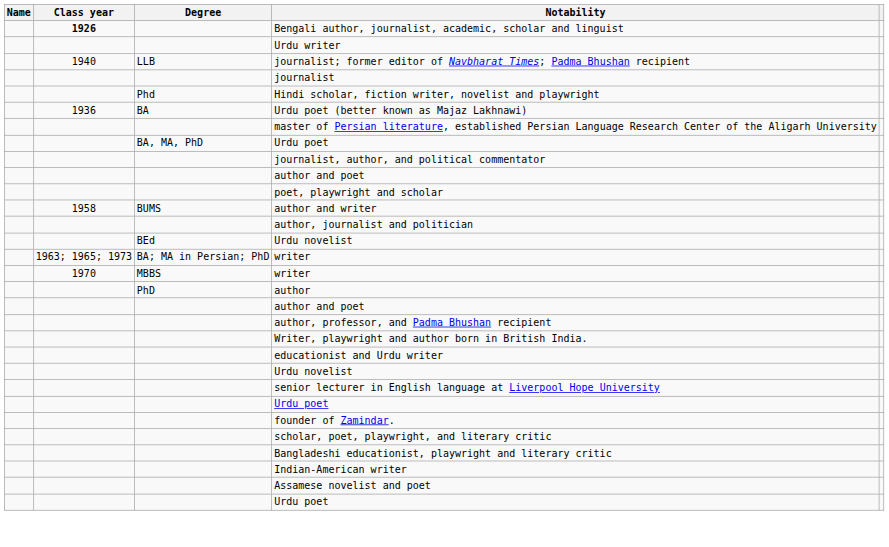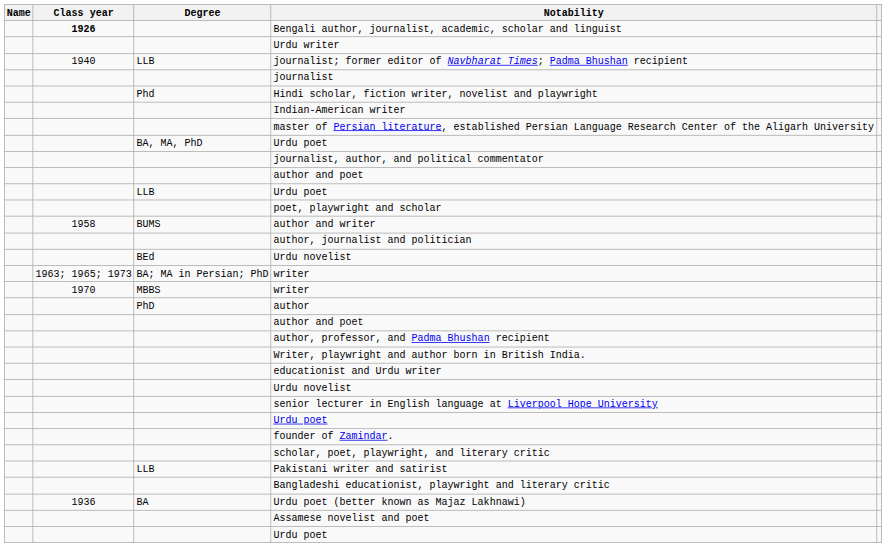 <table class="wikitable sortable">
 <tr>
 <th>Name</th>
 <th data-sort-type="isoDate">Class year</th>
 <th class="unsortable">Degree</th>
 <th class="unsortable">Notability</th>
 <th class="unsortable"></th>
 </tr>
 <tr>
 <td></td>
 <td style="text-align:center;"><strong>1926</strong></td>
 <td></td>
 <td>Bengali author, journalist, academic, scholar and linguist</td>
 <td style="text-align:center;"></td>
 </tr>
 <tr>
 <td></td>
 <td style="text-align:center;"></td>
 <td></td>
 <td>Urdu writer</td>
 <td style="text-align:center;"></td>
 </tr>
 <tr>
 <td></td>
 <td style="text-align:center;">1940</td>
 <td>LLB</td>
 <td>journalist; former editor of <em><a href='#'>Navbharat Times</a></em>; <a href='#'>Padma Bhushan</a> recipient</td>
 <td style="text-align:center;"></td>
 </tr>
 <tr>
 <td></td>
 <td style="text-align:center;"></td>
 <td></td>
 <td>journalist</td>
 <td style="text-align:center;"></td>
 </tr>
 <tr>
 <td></td>
 <td style="text-align:center;"></td>
 <td>Phd</td>
 <td>Hindi scholar, fiction writer, novelist and playwright</td>
 <td style="text-align:center;"></td>
 </tr>
 <tr>
 <td></td>
-<td style="text-align:center;">1936</td>
-<td>BA</td>
-<td>Urdu poet (better known as Majaz Lakhnawi)</td>
+<td style="text-align:center;"></td>
+<td></td>
+<td>Indian-American writer</td>
 <td style="text-align:center;"></td>
 </tr>
 <tr>
 <td></td>
 <td style="text-align:center;"></td>
 <td></td>
 <td>master of <a href='#'>Persian literature</a>, established Persian Language Research Center of the Aligarh University</td>
 <td style="text-align:center;"></td>
 </tr>
 <tr>
 <td></td>
 <td style="text-align:center;"></td>
 <td>BA, MA, PhD</td>
 <td>Urdu poet</td>
 <td style="text-align:center;"></td>
 </tr>
 <tr>
 <td></td>
 <td style="text-align:center;"></td>
 <td></td>
 <td>journalist, author, and political commentator</td>
 <td style="text-align:center;"></td>
 </tr>
 <tr>
 <td></td>
 <td style="text-align:center;"></td>
 <td></td>
 <td>author and poet</td>
+<td style="text-align:center;"></td>
+</tr>
+<tr>
+<td></td>
+<td style="text-align:center;"></td>
+<td>LLB</td>
+<td>Urdu poet</td>
 <td style="text-align:center;"></td>
 </tr>
 <tr>
 <td></td>
 <td style="text-align:center;"></td>
 <td></td>
 <td>poet, playwright and scholar</td>
 <td style="text-align:center;"></td>
 </tr>
 <tr>
 <td></td>
 <td style="text-align:center;">1958</td>
 <td>BUMS</td>
 <td>author and writer</td>
 <td style="text-align:center;"></td>
 </tr>
 <tr>
 <td></td>
 <td style="text-align:center;"></td>
 <td></td>
 <td>author, journalist and politician</td>
 <td style="text-align:center;"></td>
 </tr>
 <tr>
 <td></td>
 <td style="text-align:center;"></td>
 <td>BEd</td>
 <td>Urdu novelist</td>
 <td style="text-align:center;"></td>
 </tr>
 <tr>
 <td></td>
 <td style="text-align:center;">1963; 1965; 1973</td>
 <td>BA; MA in Persian; PhD</td>
 <td>writer</td>
 <td style="text-align:center;"></td>
 </tr>
 <tr>
 <td></td>
 <td style="text-align:center;">1970</td>
 <td>MBBS</td>
 <td>writer</td>
 <td style="text-align:center;"></td>
 </tr>
 <tr>
 <td></td>
 <td style="text-align:center;"></td>
 <td>PhD</td>
 <td>author</td>
 <td style="text-align:center;"></td>
 </tr>
 <tr>
 <td></td>
 <td style="text-align:center;"></td>
 <td></td>
 <td>author and poet</td>
 <td style="text-align:center;"></td>
 </tr>
 <tr>
 <td></td>
 <td style="text-align:center;"></td>
 <td></td>
 <td>author, professor, and <a href='#'>Padma Bhushan</a> recipient</td>
 <td style="text-align:center;"></td>
 </tr>
 <tr>
 <td></td>
 <td style="text-align:center;"></td>
 <td></td>
 <td>Writer, playwright and author born in British India.</td>
 <td style="text-align:center;"></td>
 </tr>
 <tr>
 <td></td>
 <td style="text-align:center;"></td>
 <td></td>
 <td>educationist and Urdu writer</td>
 <td style="text-align:center;"></td>
 </tr>
 <tr>
 <td></td>
 <td style="text-align:center;"></td>
 <td></td>
 <td>Urdu novelist</td>
 <td style="text-align:center;"></td>
 </tr>
 <tr>
 <td></td>
 <td style="text-align:center;"></td>
 <td></td>
 <td>senior lecturer in English language at <a href='#'>Liverpool Hope University</a></td>
 <td style="text-align:center;"></td>
 </tr>
 <tr>
 <td></td>
 <td style="text-align:center;"></td>
 <td></td>
 <td><a href='#'>Urdu poet</a></td>
 <td style="text-align:center;"></td>
 </tr>
 <tr>
 <td></td>
 <td style="text-align:center;"></td>
 <td></td>
 <td>founder of <a href='#'>Zamindar</a>.</td>
 <td style="text-align:center;"></td>
 </tr>
 <tr>
 <td></td>
 <td style="text-align:center;"></td>
 <td></td>
 <td>scholar, poet, playwright, and literary critic</td>
 <td style="text-align:center;"></td>
 </tr>
 <tr>
 <td></td>
 <td style="text-align:center;"></td>
+<td>LLB</td>
+<td>Pakistani writer and satirist</td>
+<td style="text-align:center;"></td>
+</tr>
+<tr>
+<td></td>
+<td style="text-align:center;"></td>
 <td></td>
 <td>Bangladeshi educationist, playwright and literary critic</td>
 <td style="text-align:center;"></td>
 </tr>
 <tr>
 <td></td>
-<td style="text-align:center;"></td>
-<td></td>
-<td>Indian-American writer</td>
+<td style="text-align:center;">1936</td>
+<td>BA</td>
+<td>Urdu poet (better known as Majaz Lakhnawi)</td>
 <td style="text-align:center;"></td>
 </tr>
 <tr>
 <td></td>
 <td style="text-align:center;"></td>
 <td></td>
 <td>Assamese novelist and poet</td>
 <td style="text-align:center;"></td>
 </tr>
 <tr>
 <td></td>
 <td style="text-align:center;"></td>
 <td></td>
 <td>Urdu poet</td>
 <td style="text-align:center;"></td>
 </tr>
 </table>
